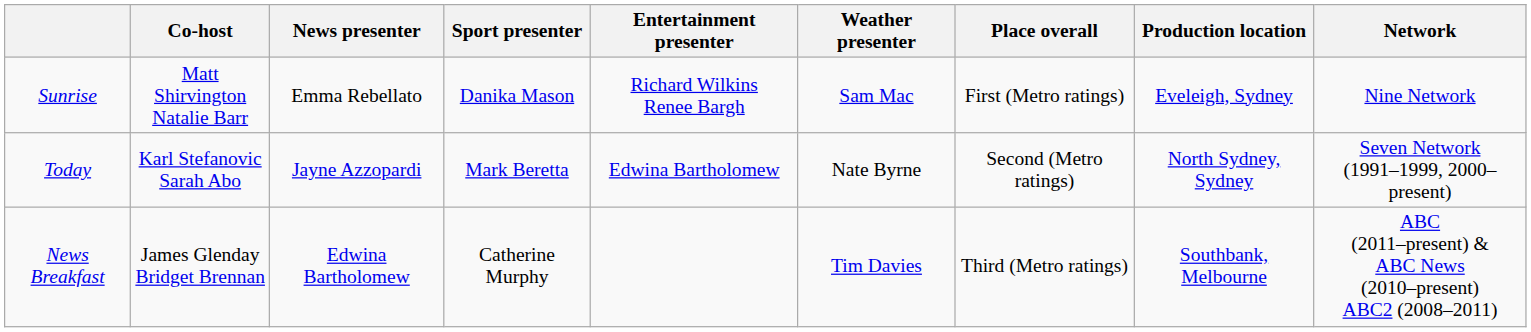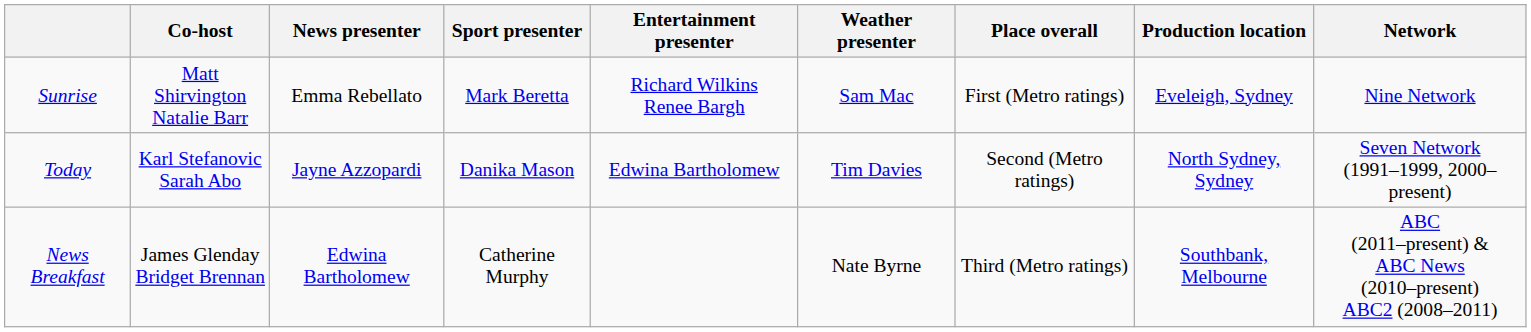 <table class="wikitable">
 <tr>
 <th></th>
 <th>Co-host</th>
 <th>News presenter</th>
 <th>Sport presenter</th>
 <th>Entertainment presenter</th>
 <th>Weather presenter</th>
 <th>Place overall</th>
 <th>Production location</th>
 <th>Network</th>
 </tr>
 <tr style="text-align:center">
 <td><em><a href='#'>Sunrise</a></em></td>
 <td><a href='#'>Matt Shirvington</a><br><a href='#'>Natalie Barr</a></td>
 <td>Emma Rebellato</td>
-<td><a href='#'>Danika Mason</a></td>
+<td><a href='#'>Mark Beretta</a></td>
 <td><a href='#'>Richard Wilkins</a><br><a href='#'>Renee Bargh</a></td>
 <td><a href='#'>Sam Mac</a></td>
 <td>First (Metro ratings)</td>
 <td><a href='#'>Eveleigh, Sydney</a></td>
 <td><a href='#'>Nine Network</a></td>
 </tr>
 <tr style="text-align:center">
 <td><em><a href='#'>Today</a></em></td>
 <td><a href='#'>Karl Stefanovic</a> <br><a href='#'>Sarah Abo</a></td>
 <td><a href='#'>Jayne Azzopardi</a></td>
-<td><a href='#'>Mark Beretta</a></td>
+<td><a href='#'>Danika Mason</a></td>
 <td><a href='#'>Edwina Bartholomew</a></td>
-<td>Nate Byrne</td>
+<td><a href='#'>Tim Davies</a></td>
 <td>Second (Metro ratings)</td>
 <td><a href='#'>North Sydney, Sydney</a></td>
 <td><a href='#'>Seven Network</a><br>(1991–1999, 2000–present)</td>
 </tr>
 <tr style="text-align:center">
 <td><em><a href='#'>News Breakfast</a></em></td>
 <td>James Glenday<br><a href='#'>Bridget Brennan</a></td>
 <td><a href='#'>Edwina Bartholomew</a></td>
 <td>Catherine Murphy</td>
 <td></td>
-<td><a href='#'>Tim Davies</a></td>
+<td>Nate Byrne</td>
 <td>Third (Metro ratings)</td>
 <td><a href='#'>Southbank, Melbourne</a></td>
 <td><a href='#'>ABC</a><br>(2011–present) &<br><a href='#'>ABC News</a><br>(2010–present)<br><a href='#'>ABC2</a> (2008–2011)</td>
 </tr>
 </table>
